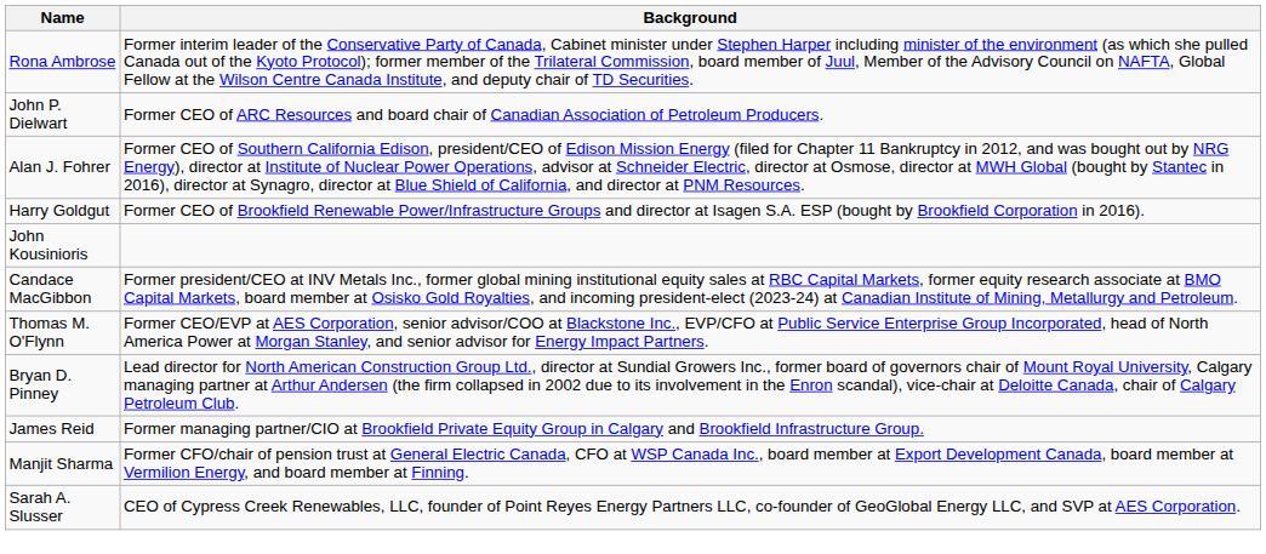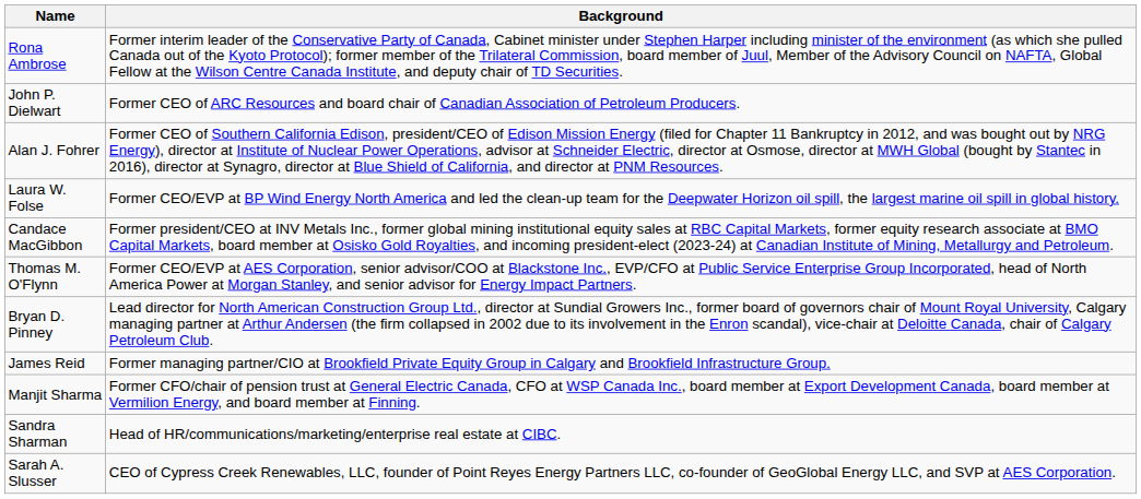 <table class="wikitable">
 <tr>
 <th>Name</th>
 <th>Background</th>
 </tr>
 <tr>
 <td><a href='#'>Rona Ambrose</a></td>
 <td>Former interim leader of the <a href='#'>Conservative Party of Canada</a>, Cabinet minister under <a href='#'>Stephen Harper</a> including <a href='#'>minister of the environment</a> (as which she pulled Canada out of the <a href='#'>Kyoto Protocol</a>); former member of the <a href='#'>Trilateral Commission</a>, board member of <a href='#'>Juul</a>, Member of the Advisory Council on <a href='#'>NAFTA</a>, Global Fellow at the <a href='#'>Wilson Centre Canada Institute</a>, and deputy chair of <a href='#'>TD Securities</a>.</td>
 </tr>
 <tr>
 <td>John P. Dielwart</td>
 <td>Former CEO of <a href='#'>ARC Resources</a> and board chair of <a href='#'>Canadian Association of Petroleum Producers</a>.</td>
 </tr>
 <tr>
 <td>Alan J. Fohrer</td>
 <td>Former CEO of <a href='#'>Southern California Edison</a>, president/CEO of <a href='#'>Edison Mission Energy</a> (filed for Chapter 11 Bankruptcy in 2012, and was bought out by <a href='#'>NRG Energy</a>), director at <a href='#'>Institute of Nuclear Power Operations</a>, advisor at <a href='#'>Schneider Electric</a>, director at Osmose, director at <a href='#'>MWH Global</a> (bought by <a href='#'>Stantec</a> in 2016), director at Synagro, director at <a href='#'>Blue Shield of California</a>, and director at <a href='#'>PNM Resources</a>.</td>
 </tr>
 <tr>
-<td>Harry Goldgut</td>
-<td>Former CEO of <a href='#'>Brookfield Renewable Power/Infrastructure Groups</a> and director at Isagen S.A. ESP (bought by <a href='#'>Brookfield Corporation</a> in 2016).</td>
-</tr>
-<tr>
-<td>John Kousinioris</td>
-<td></td>
+<td>Laura W. Folse</td>
+<td>Former CEO/EVP at <a href='#'>BP Wind Energy North America</a> and led the clean-up team for the <a href='#'>Deepwater Horizon oil spill</a>, the <a href='#'>largest marine oil spill in global history.</a></td>
 </tr>
 <tr>
 <td>Candace MacGibbon</td>
 <td>Former president/CEO at INV Metals Inc., former global mining institutional equity sales at <a href='#'>RBC Capital Markets</a>, former equity research associate at <a href='#'>BMO Capital Markets</a>, board member at <a href='#'>Osisko Gold Royalties</a>, and incoming president-elect (2023-24) at <a href='#'>Canadian Institute of Mining, Metallurgy and Petroleum</a>.</td>
 </tr>
 <tr>
 <td>Thomas M. O'Flynn</td>
 <td>Former CEO/EVP at <a href='#'>AES Corporation</a>, senior advisor/COO at <a href='#'>Blackstone Inc.</a>, EVP/CFO at <a href='#'>Public Service Enterprise Group Incorporated</a>, head of North America Power at <a href='#'>Morgan Stanley</a>, and senior advisor for <a href='#'>Energy Impact Partners</a>.</td>
 </tr>
 <tr>
 <td>Bryan D. Pinney</td>
 <td>Lead director for <a href='#'>North American Construction Group Ltd.</a>, director at Sundial Growers Inc., former board of governors chair of <a href='#'>Mount Royal University</a>, Calgary managing partner at <a href='#'>Arthur Andersen</a> (the firm collapsed in 2002 due to its involvement in the <a href='#'>Enron</a> scandal), vice-chair at <a href='#'>Deloitte Canada</a>, chair of <a href='#'>Calgary Petroleum Club</a>.</td>
 </tr>
 <tr>
 <td>James Reid</td>
 <td>Former managing partner/CIO at <a href='#'>Brookfield Private Equity Group in Calgary</a> and <a href='#'>Brookfield Infrastructure Group.</a></td>
 </tr>
 <tr>
 <td>Manjit Sharma</td>
 <td>Former CFO/chair of pension trust at <a href='#'>General Electric Canada</a>, CFO at <a href='#'>WSP Canada Inc.</a>, board member at <a href='#'>Export Development Canada</a>, board member at <a href='#'>Vermilion Energy</a>, and board member at <a href='#'>Finning</a>.</td>
 </tr>
 <tr>
+<td>Sandra Sharman</td>
+<td>Head of HR/communications/marketing/enterprise real estate at <a href='#'>CIBC</a>.</td>
+</tr>
+<tr>
 <td>Sarah A. Slusser</td>
 <td>CEO of Cypress Creek Renewables, LLC, founder of Point Reyes Energy Partners LLC, co-founder of GeoGlobal Energy LLC, and SVP at <a href='#'>AES Corporation</a>.</td>
 </tr>
 </table>
